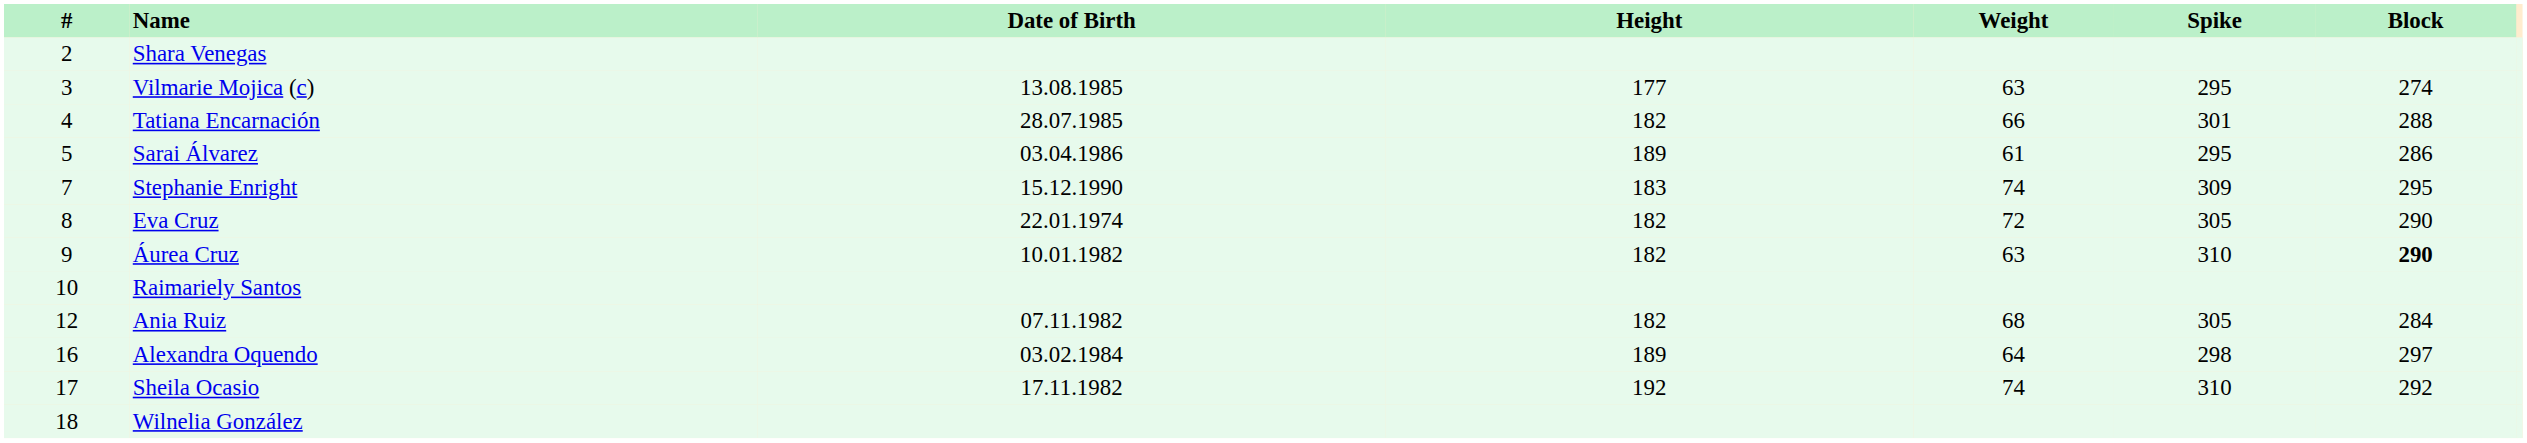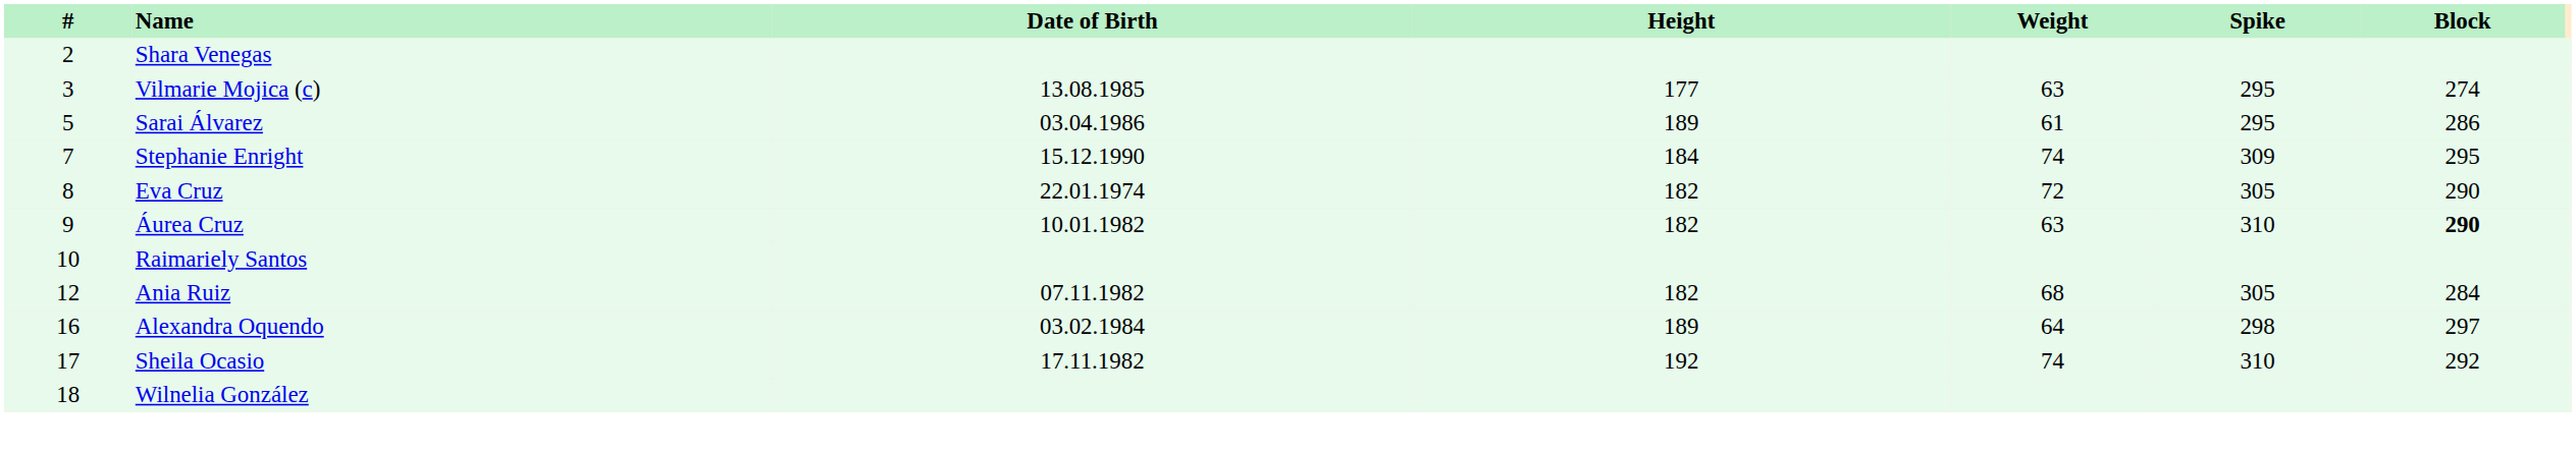 <table border=0 cellpadding=2 cellspacing=0  |- bgcolor=#FFECCE style="text-align:center; font-size:90%;" width=100%>
 <tr bgcolor=#BBF0C9>
 <th width=5%>#</th>
 <th width=25% align=left>Name</th>
 <th width=25%>Date of Birth</th>
 <th width=21%>Height</th>
 <th width=8%>Weight</th>
 <th width=8%>Spike</th>
 <th width=8%>Block</th>
 </tr>
 <tr bgcolor=#E7FAEC>
 <td>2</td>
 <td align=left><a href='#'>Shara Venegas</a></td>
 <td></td>
 <td></td>
 <td></td>
 <td></td>
 <td></td>
 <td></td>
 </tr>
 <tr bgcolor=#E7FAEC>
 <td>3</td>
 <td align=left><a href='#'>Vilmarie Mojica</a> (<a href='#'>c</a>)</td>
 <td>13.08.1985</td>
 <td>177</td>
 <td>63</td>
 <td>295</td>
 <td>274</td>
 <td></td>
 </tr>
 <tr bgcolor=#E7FAEC>
-<td>4</td>
-<td align=left><a href='#'>Tatiana Encarnación</a></td>
-<td>28.07.1985</td>
-<td>182</td>
-<td>66</td>
-<td>301</td>
-<td>288</td>
-<td></td>
-</tr>
-<tr bgcolor=#E7FAEC>
 <td>5</td>
 <td align=left><a href='#'>Sarai Álvarez</a></td>
 <td>03.04.1986</td>
 <td>189</td>
 <td>61</td>
 <td>295</td>
 <td>286</td>
 <td></td>
 </tr>
 <tr bgcolor=#E7FAEC>
 <td>7</td>
 <td align=left><a href='#'>Stephanie Enright</a></td>
 <td>15.12.1990</td>
-<td>183</td>
+<td>184</td>
 <td>74</td>
 <td>309</td>
 <td>295</td>
 <td></td>
 </tr>
 <tr bgcolor=#E7FAEC>
 <td>8</td>
 <td align=left><a href='#'>Eva Cruz</a></td>
 <td>22.01.1974</td>
 <td>182</td>
 <td>72</td>
 <td>305</td>
 <td>290</td>
 <td></td>
 </tr>
 <tr bgcolor=#E7FAEC>
 <td>9</td>
 <td align=left><a href='#'>Áurea Cruz</a></td>
 <td>10.01.1982</td>
 <td>182</td>
 <td>63</td>
 <td>310</td>
 <td><strong>290</strong></td>
 <td></td>
 </tr>
 <tr bgcolor=#E7FAEC>
 <td>10</td>
 <td align=left><a href='#'>Raimariely Santos</a></td>
 <td></td>
 <td></td>
 <td></td>
 <td></td>
 <td></td>
 <td></td>
 </tr>
 <tr bgcolor=#E7FAEC>
 <td>12</td>
 <td align=left><a href='#'>Ania Ruiz</a></td>
 <td>07.11.1982</td>
 <td>182</td>
 <td>68</td>
 <td>305</td>
 <td>284</td>
 <td></td>
 </tr>
 <tr bgcolor=#E7FAEC>
 <td>16</td>
 <td align=left><a href='#'>Alexandra Oquendo</a></td>
 <td>03.02.1984</td>
 <td>189</td>
 <td>64</td>
 <td>298</td>
 <td>297</td>
 <td></td>
 </tr>
 <tr bgcolor=#E7FAEC>
 <td>17</td>
 <td align=left><a href='#'>Sheila Ocasio</a></td>
 <td>17.11.1982</td>
 <td>192</td>
 <td>74</td>
 <td>310</td>
 <td>292</td>
 <td></td>
 </tr>
 <tr bgcolor=#E7FAEC>
 <td>18</td>
 <td align=left><a href='#'>Wilnelia González</a></td>
 <td></td>
 <td></td>
 <td></td>
 <td></td>
 <td></td>
 <td></td>
 </tr>
 </table>
